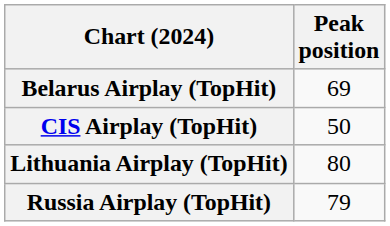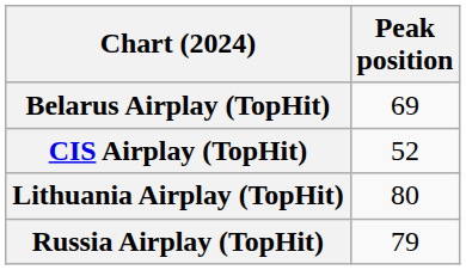 <table class="wikitable sortable plainrowheaders" style="text-align:center">
 <tr>
 <th scope="col">Chart (2024)</th>
 <th scope="col">Peak<br>position</th>
 </tr>
 <tr>
 <th scope="row">Belarus Airplay (TopHit)</th>
 <td>69</td>
 </tr>
 <tr>
 <th scope="row"><a href='#'>CIS</a> Airplay (TopHit)</th>
-<td>50</td>
+<td>52</td>
 </tr>
 <tr>
 <th scope="row">Lithuania Airplay (TopHit)</th>
 <td>80</td>
 </tr>
 <tr>
 <th scope="row">Russia Airplay (TopHit)</th>
 <td>79</td>
 </tr>
 </table>
